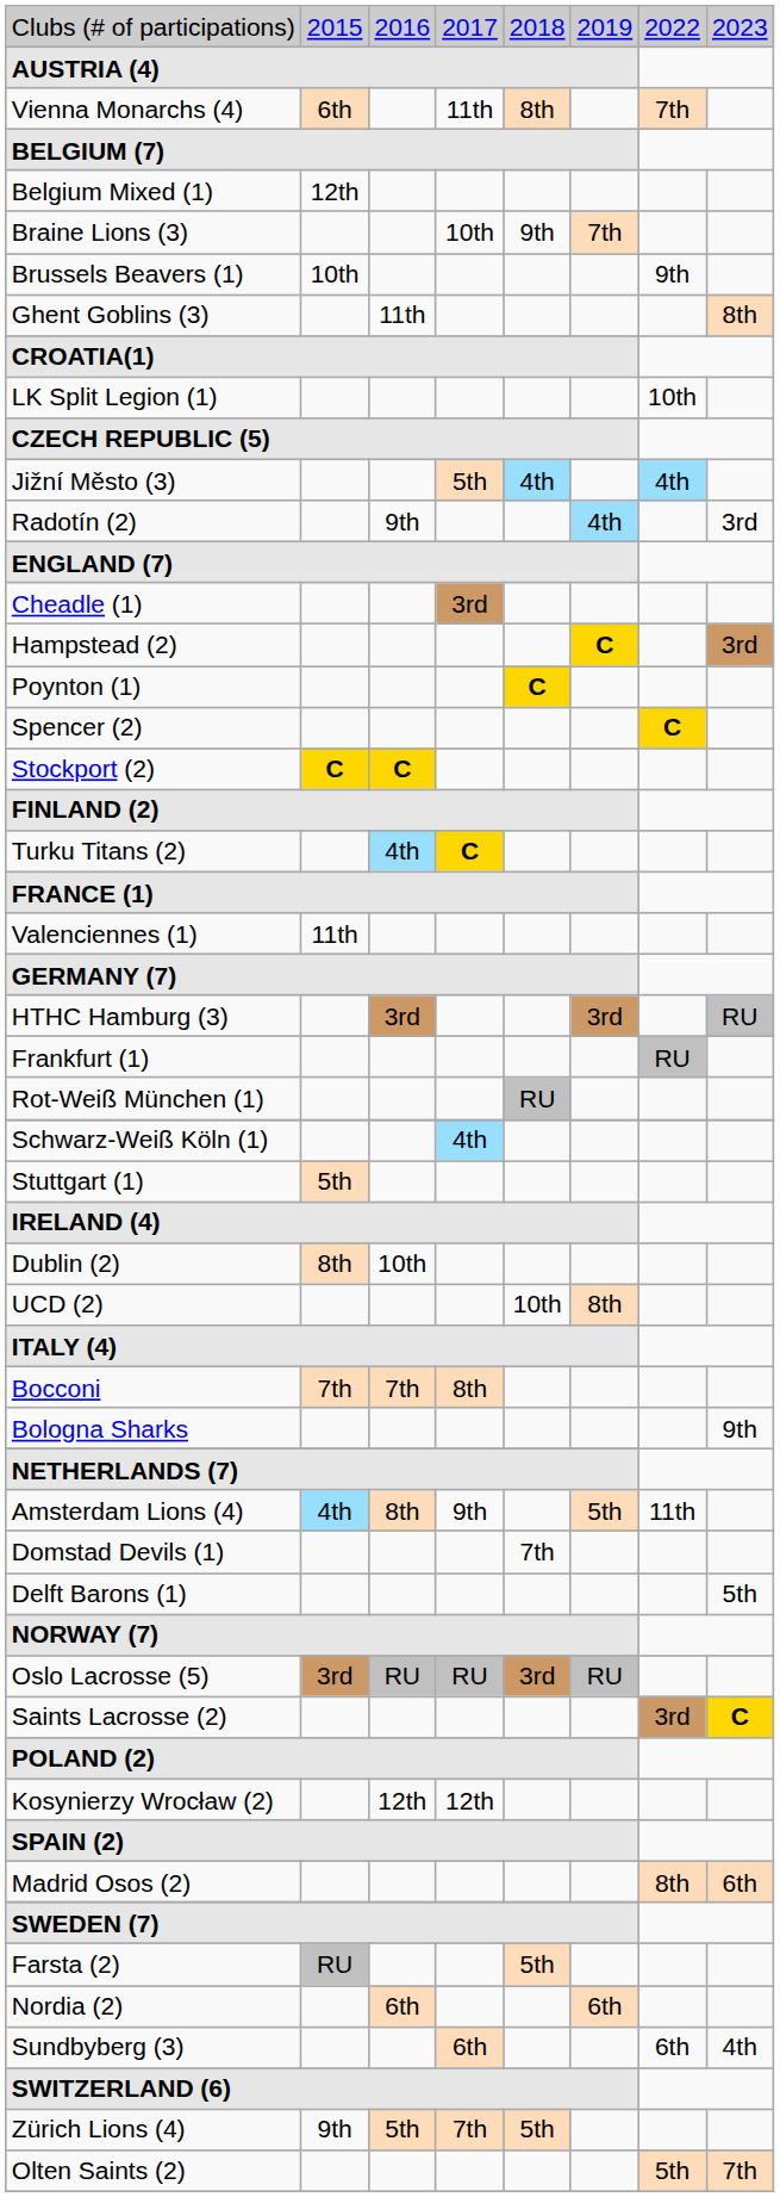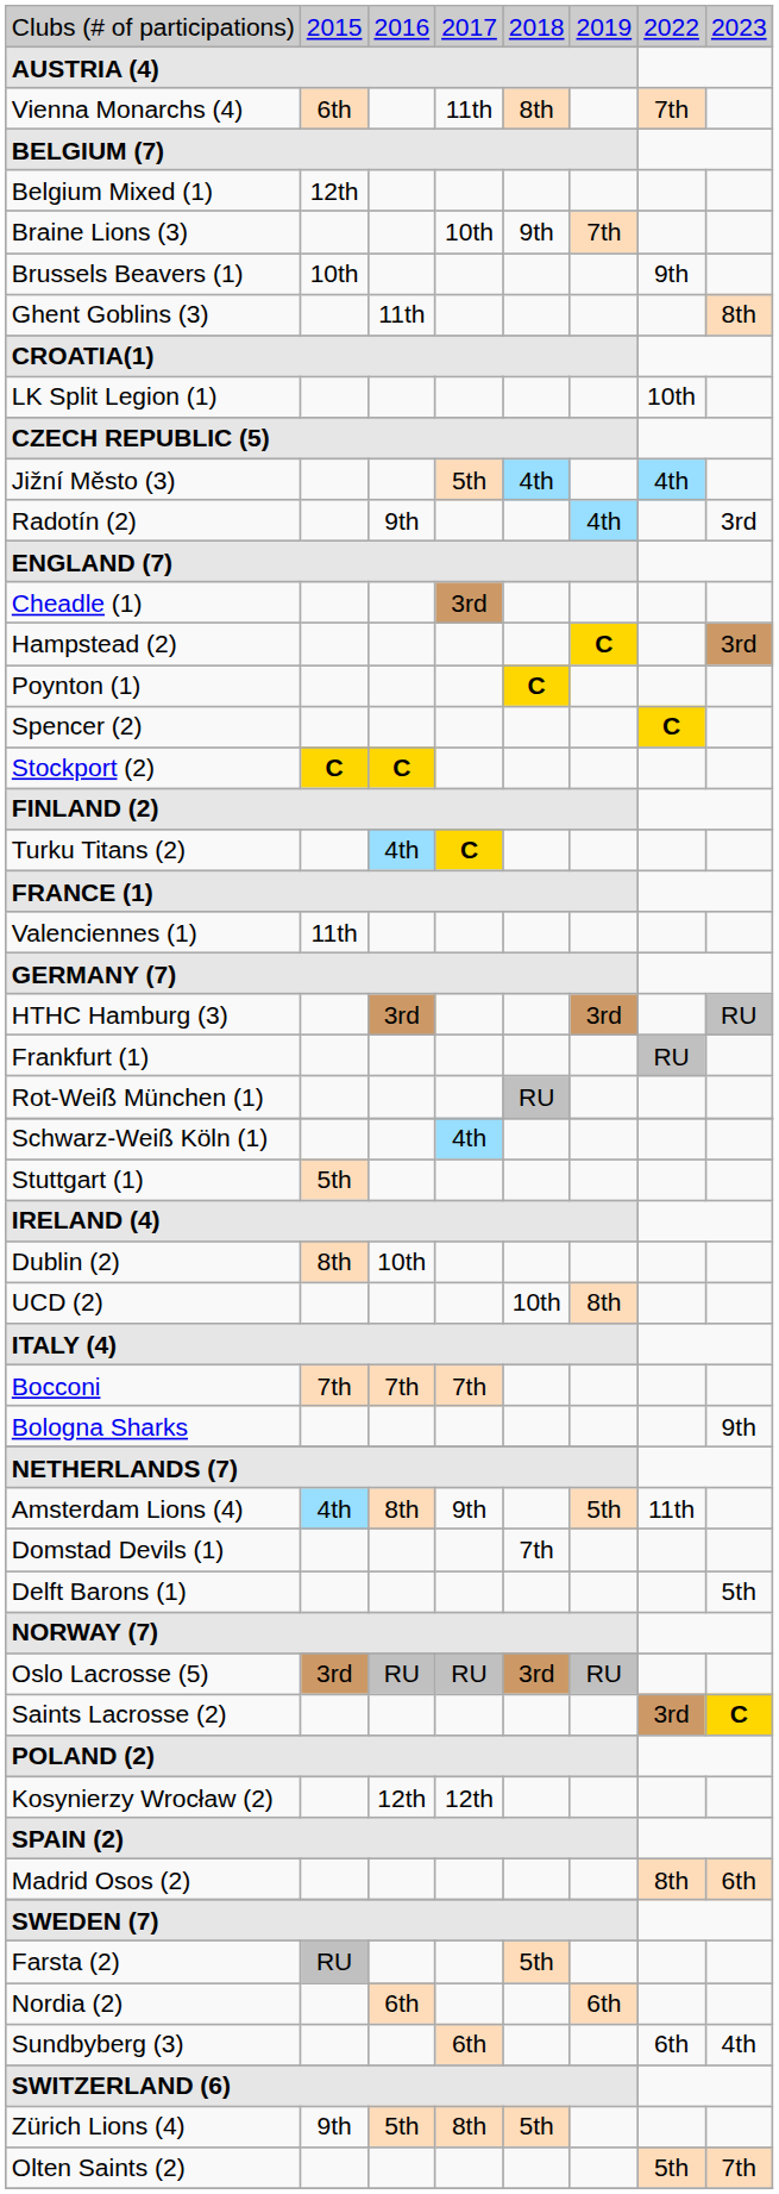 <table class=wikitable style="text-align:center;font-size:80%">
 <tr style="background:#ccc">
 <td>Clubs (# of participations)</td>
 <td><a href='#'>2015</a></td>
 <td><a href='#'>2016</a></td>
 <td><a href='#'>2017</a></td>
 <td><a href='#'>2018</a></td>
 <td><a href='#'>2019</a></td>
 <td><a href='#'>2022</a></td>
 <td><a href='#'>2023</a></td>
 </tr>
 <tr style="background:#e6e6e6">
 <td align=left colspan="6"> <strong>AUSTRIA (4)</strong></td>
 </tr>
 <tr>
 <td align="left">Vienna Monarchs (4)</td>
 <td bgcolor=#FEDCBA>6th</td>
 <td></td>
 <td>11th</td>
 <td bgcolor=#FEDCBA>8th</td>
 <td></td>
 <td bgcolor=#FEDCBA>7th</td>
 <td></td>
 </tr>
 <tr style="background:#e6e6e6">
 <td align=left colspan="6"> <strong>BELGIUM (7)</strong></td>
 </tr>
 <tr>
 <td align="left">Belgium Mixed (1)</td>
 <td>12th</td>
 <td></td>
 <td></td>
 <td></td>
 <td></td>
 <td></td>
 <td></td>
 </tr>
 <tr>
 <td align="left">Braine Lions (3)</td>
 <td></td>
 <td></td>
 <td>10th</td>
 <td>9th</td>
 <td bgcolor=#FEDCBA>7th</td>
 <td></td>
 <td></td>
 </tr>
 <tr>
 <td align="left">Brussels Beavers (1)</td>
 <td>10th</td>
 <td></td>
 <td></td>
 <td></td>
 <td></td>
 <td>9th</td>
 <td></td>
 </tr>
 <tr>
 <td align="left">Ghent Goblins (3)</td>
 <td></td>
 <td>11th</td>
 <td></td>
 <td></td>
 <td></td>
 <td></td>
 <td bgcolor=#FEDCBA>8th</td>
 </tr>
 <tr style="background:#e6e6e6">
 <td align=left colspan="6"> <strong>CROATIA(1)</strong></td>
 </tr>
 <tr>
 <td align="left">LK Split Legion (1)</td>
 <td></td>
 <td></td>
 <td></td>
 <td></td>
 <td></td>
 <td>10th</td>
 <td></td>
 </tr>
 <tr style="background:#e6e6e6">
 <td align=left colspan="6"> <strong>CZECH REPUBLIC (5)</strong></td>
 </tr>
 <tr>
 <td align="left">Jižní Město (3)</td>
 <td></td>
 <td></td>
 <td bgcolor=#FEDCBA>5th</td>
 <td bgcolor=#97DEFF>4th</td>
 <td></td>
 <td bgcolor=#97DEFF>4th</td>
 <td></td>
 </tr>
 <tr>
 <td align="left">Radotín (2)</td>
 <td></td>
 <td>9th</td>
 <td></td>
 <td></td>
 <td bgcolor=#97DEFF>4th</td>
 <td></td>
 <td>3rd</td>
 </tr>
 <tr style="background:#e6e6e6">
 <td align=left colspan="6"> <strong>ENGLAND (7)</strong></td>
 </tr>
 <tr>
 <td align="left"><a href='#'>Cheadle</a> (1)</td>
 <td></td>
 <td></td>
 <td bgcolor="#CC9966">3rd</td>
 <td></td>
 <td></td>
 <td></td>
 <td></td>
 </tr>
 <tr>
 <td align="left">Hampstead (2)</td>
 <td></td>
 <td></td>
 <td></td>
 <td></td>
 <td bgcolor="gold"><strong>C</strong></td>
 <td></td>
 <td bgcolor="#CC9966">3rd</td>
 </tr>
 <tr>
 <td align="left">Poynton (1)</td>
 <td></td>
 <td></td>
 <td></td>
 <td bgcolor="gold"><strong>C</strong></td>
 <td></td>
 <td></td>
 <td></td>
 </tr>
 <tr>
 <td align="left">Spencer (2)</td>
 <td></td>
 <td></td>
 <td></td>
 <td></td>
 <td></td>
 <td bgcolor="gold"><strong>C</strong></td>
 <td></td>
 </tr>
 <tr>
 <td align="left"><a href='#'>Stockport</a> (2)</td>
 <td bgcolor="gold"><strong>C</strong></td>
 <td bgcolor="gold"><strong>C</strong></td>
 <td></td>
 <td></td>
 <td></td>
 <td></td>
 <td></td>
 </tr>
 <tr style="background:#e6e6e6">
 <td align=left colspan="6"> <strong>FINLAND (2)</strong></td>
 </tr>
 <tr>
 <td align="left">Turku Titans (2)</td>
 <td></td>
 <td bgcolor=#97DEFF>4th</td>
 <td bgcolor=gold><strong>C</strong></td>
 <td></td>
 <td></td>
 <td></td>
 <td></td>
 </tr>
 <tr style="background:#e6e6e6">
 <td align=left colspan="6"> <strong>FRANCE (1)</strong></td>
 </tr>
 <tr>
 <td align="left">Valenciennes (1)</td>
 <td>11th</td>
 <td></td>
 <td></td>
 <td></td>
 <td></td>
 <td></td>
 <td></td>
 </tr>
 <tr style="background:#e6e6e6">
 <td align=left colspan="6"> <strong>GERMANY (7)</strong></td>
 </tr>
 <tr>
 <td align="left">HTHC Hamburg (3)</td>
 <td></td>
 <td bgcolor="#CC9966">3rd</td>
 <td></td>
 <td></td>
 <td bgcolor="#CC9966">3rd</td>
 <td></td>
 <td bgcolor="silver">RU</td>
 </tr>
 <tr>
 <td align="left">Frankfurt (1)</td>
 <td></td>
 <td></td>
 <td></td>
 <td></td>
 <td></td>
 <td bgcolor="silver">RU</td>
 <td></td>
 </tr>
 <tr>
 <td align="left">Rot-Weiß München (1)</td>
 <td></td>
 <td></td>
 <td></td>
 <td bgcolor="silver">RU</td>
 <td></td>
 <td></td>
 <td></td>
 </tr>
 <tr>
 </tr>
 <tr>
 <td align="left">Schwarz-Weiß Köln (1)</td>
 <td></td>
 <td></td>
 <td bgcolor=#97DEFF>4th</td>
 <td></td>
 <td></td>
 <td></td>
 <td></td>
 </tr>
 <tr>
 <td align="left">Stuttgart (1)</td>
 <td bgcolor="#FEDCBA">5th</td>
 <td></td>
 <td></td>
 <td></td>
 <td></td>
 <td></td>
 <td></td>
 </tr>
 <tr style="background:#e6e6e6">
 <td align=left colspan="6"> <strong>IRELAND (4)</strong></td>
 </tr>
 <tr>
 <td align="left">Dublin (2)</td>
 <td bgcolor=#FEDCBA>8th</td>
 <td>10th</td>
 <td></td>
 <td></td>
 <td></td>
 <td></td>
 <td></td>
 </tr>
 <tr>
 <td align="left">UCD (2)</td>
 <td></td>
 <td></td>
 <td></td>
 <td>10th</td>
 <td bgcolor=#FEDCBA>8th</td>
 <td></td>
 <td></td>
 </tr>
 <tr style="background:#e6e6e6">
 <td align=left colspan="6"> <strong>ITALY (4)</strong></td>
 </tr>
 <tr>
 <td align="left"><a href='#'>Bocconi</a></td>
 <td bgcolor=#FEDCBA>7th</td>
 <td bgcolor=#FEDCBA>7th</td>
-<td bgcolor=#FEDCBA>8th</td>
+<td bgcolor=#FEDCBA>7th</td>
 <td></td>
 <td></td>
 <td></td>
 <td></td>
 </tr>
 <tr>
 <td align="left"><a href='#'>Bologna Sharks</a></td>
 <td></td>
 <td></td>
 <td></td>
 <td></td>
 <td></td>
 <td></td>
 <td>9th</td>
 </tr>
 <tr>
 </tr>
 <tr style="background:#e6e6e6">
 <td align=left colspan="6"> <strong>NETHERLANDS (7)</strong></td>
 </tr>
 <tr>
 <td align="left">Amsterdam Lions (4)</td>
 <td bgcolor=#97DEFF>4th</td>
 <td bgcolor=#FEDCBA>8th</td>
 <td>9th</td>
 <td></td>
 <td bgcolor=#FEDCBA>5th</td>
 <td>11th</td>
 <td></td>
 </tr>
 <tr>
 <td align="left">Domstad Devils (1)</td>
 <td></td>
 <td></td>
 <td></td>
 <td>7th</td>
 <td></td>
 <td></td>
 <td></td>
 </tr>
 <tr>
 <td align="left">Delft Barons (1)</td>
 <td></td>
 <td></td>
 <td></td>
 <td></td>
 <td></td>
 <td></td>
 <td>5th</td>
 </tr>
 <tr style="background:#e6e6e6">
 <td align=left colspan="6"> <strong>NORWAY (7)</strong></td>
 </tr>
 <tr>
 <td align="left">Oslo Lacrosse (5)</td>
 <td bgcolor=#CC9966>3rd</td>
 <td bgcolor=silver>RU</td>
 <td bgcolor=silver>RU</td>
 <td bgcolor=#CC9966>3rd</td>
 <td bgcolor=silver>RU</td>
 <td></td>
 <td></td>
 </tr>
 <tr>
 <td align="left">Saints Lacrosse (2)</td>
 <td></td>
 <td></td>
 <td></td>
 <td></td>
 <td></td>
 <td bgcolor=#CC9966>3rd</td>
 <td bgcolor="gold"><strong>C</strong></td>
 </tr>
 <tr style="background:#e6e6e6">
 <td align=left colspan="6"> <strong>POLAND (2)</strong></td>
 </tr>
 <tr>
 <td align="left">Kosynierzy Wrocław (2)</td>
 <td></td>
 <td>12th</td>
 <td>12th</td>
 <td></td>
 <td></td>
 <td></td>
 <td></td>
 </tr>
 <tr style="background:#e6e6e6">
 <td align=left colspan="6"> <strong>SPAIN (2)</strong></td>
 </tr>
 <tr>
 <td align="left">Madrid Osos (2)</td>
 <td></td>
 <td></td>
 <td></td>
 <td></td>
 <td></td>
 <td bgcolor=#FEDCBA>8th</td>
 <td bgcolor=#FEDCBA>6th</td>
 </tr>
 <tr>
 </tr>
 <tr style="background:#e6e6e6">
 <td align=left colspan="6"> <strong>SWEDEN (7)</strong></td>
 </tr>
 <tr>
 <td align="left">Farsta (2)</td>
 <td bgcolor=silver>RU</td>
 <td></td>
 <td></td>
 <td bgcolor=#FEDCBA>5th</td>
 <td></td>
 <td></td>
 <td></td>
 </tr>
 <tr>
 <td align="left">Nordia (2)</td>
 <td></td>
 <td bgcolor=#FEDCBA>6th</td>
 <td></td>
 <td></td>
 <td bgcolor=#FEDCBA>6th</td>
 <td></td>
 <td></td>
 </tr>
 <tr>
 <td align="left">Sundbyberg (3)</td>
 <td></td>
 <td></td>
 <td bgcolor=#FEDCBA>6th</td>
 <td></td>
 <td></td>
 <td>6th</td>
 <td>4th</td>
 </tr>
 <tr style="background:#e6e6e6">
 <td align=left colspan="6"> <strong>SWITZERLAND (6)</strong></td>
 </tr>
 <tr>
 <td align="left">Zürich Lions (4)</td>
 <td>9th</td>
 <td bgcolor=#FEDCBA>5th</td>
-<td bgcolor=#FEDCBA>7th</td>
+<td bgcolor=#FEDCBA>8th</td>
 <td bgcolor=#FEDCBA>5th</td>
 <td></td>
 <td></td>
 <td></td>
 </tr>
 <tr>
 <td align="left">Olten Saints (2)</td>
 <td></td>
 <td></td>
 <td></td>
 <td></td>
 <td></td>
 <td bgcolor=#FEDCBA>5th</td>
 <td bgcolor=#FEDCBA>7th</td>
 </tr>
 <tr>
 </tr>
 </table>
